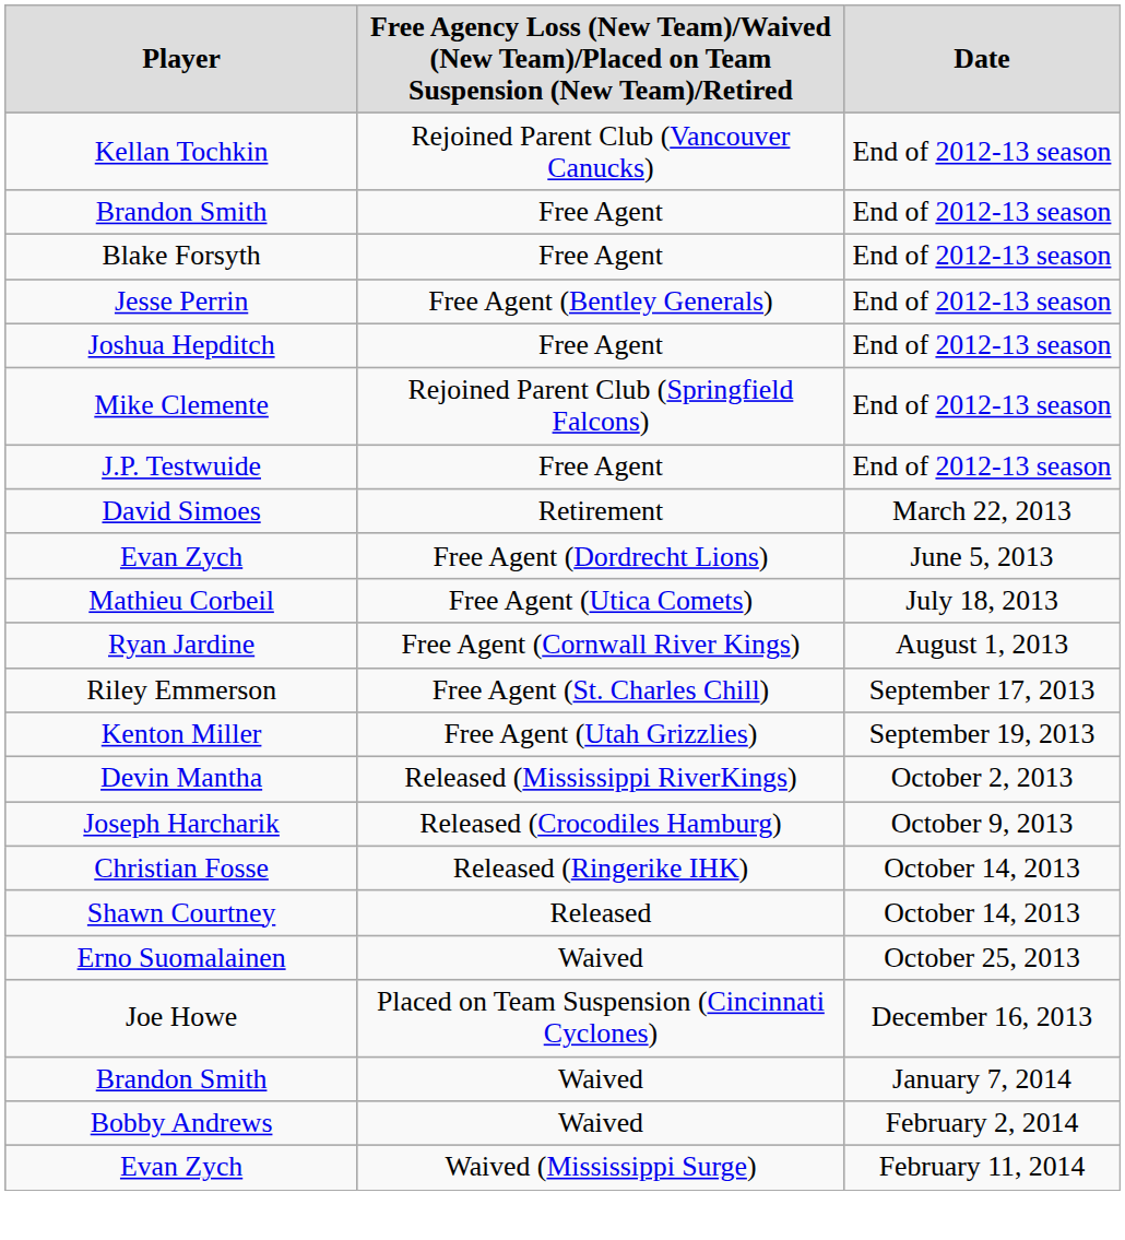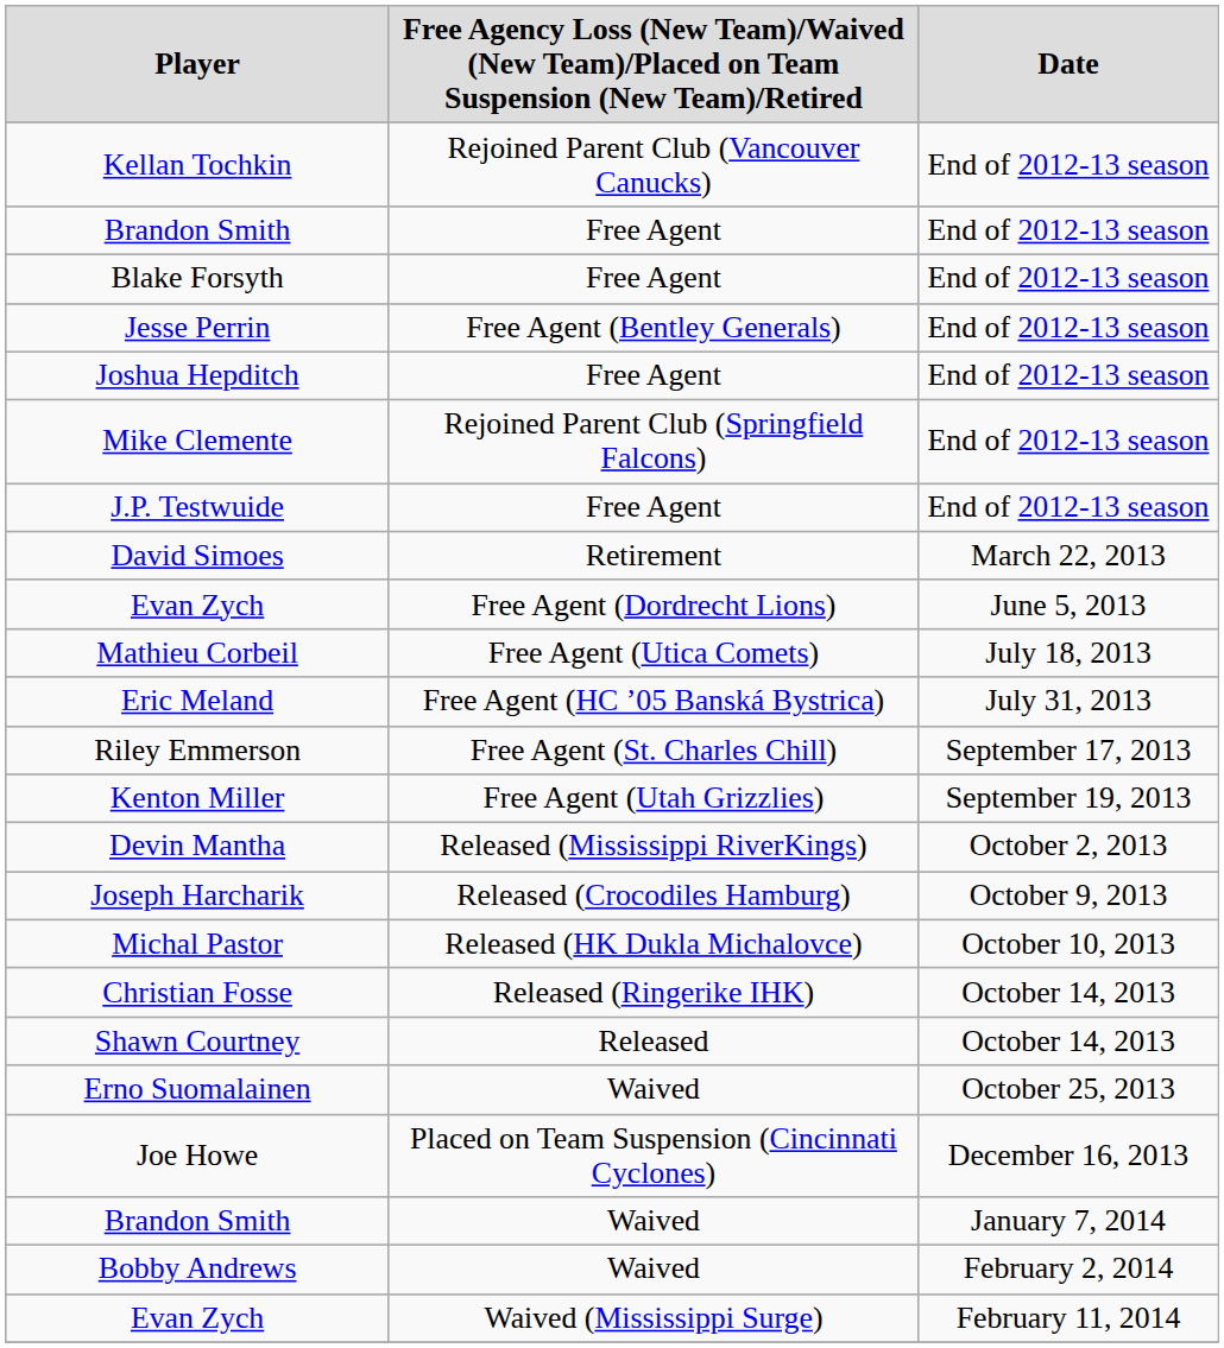 <table class="wikitable" style="text-align: center; width: 635px; height: 75px;">
 <tr align="center" bgcolor="#dddddd">
 <td><strong>Player</strong></td>
 <td><strong>Free Agency Loss (New Team)/Waived (New Team)/Placed on Team Suspension (New Team)/Retired</strong></td>
 <td><strong>Date</strong></td>
 </tr>
 <tr>
 <td style="width: 200px"><a href='#'>Kellan Tochkin</a></td>
 <td style="width: 280px">Rejoined Parent Club (<a href='#'>Vancouver Canucks</a>)</td>
 <td style="width: 155px">End of <a href='#'>2012-13 season</a></td>
 </tr>
 <tr>
 <td style="width: 200px"><a href='#'>Brandon Smith</a></td>
 <td style="width: 280px">Free Agent</td>
 <td style="width: 155px">End of <a href='#'>2012-13 season</a></td>
 </tr>
 <tr>
 <td style="width: 200px">Blake Forsyth</td>
 <td style="width: 280px">Free Agent</td>
 <td style="width: 155px">End of <a href='#'>2012-13 season</a></td>
 </tr>
 <tr>
 <td style="width: 200px"><a href='#'>Jesse Perrin</a></td>
 <td style="width: 280px">Free Agent (<a href='#'>Bentley Generals</a>) </td>
 <td style="width: 155px">End of <a href='#'>2012-13 season</a></td>
 </tr>
 <tr>
 <td style="width: 200px"><a href='#'>Joshua Hepditch</a></td>
 <td style="width: 280px">Free Agent</td>
 <td style="width: 155px">End of <a href='#'>2012-13 season</a></td>
 </tr>
 <tr>
 <td style="width: 200px"><a href='#'>Mike Clemente</a></td>
 <td style="width: 280px">Rejoined Parent Club (<a href='#'>Springfield Falcons</a>)</td>
 <td style="width: 155px">End of <a href='#'>2012-13 season</a></td>
 </tr>
 <tr>
 <td style="width: 200px"><a href='#'>J.P. Testwuide</a></td>
 <td style="width: 280px">Free Agent</td>
 <td style="width: 155px">End of <a href='#'>2012-13 season</a></td>
 </tr>
 <tr>
 <td style="width: 200px"><a href='#'>David Simoes</a></td>
 <td style="width: 280px">Retirement</td>
 <td style="width: 155px">March 22, 2013</td>
 </tr>
 <tr>
 <td style="width: 200px"><a href='#'>Evan Zych</a></td>
 <td style="width: 280px">Free Agent (<a href='#'>Dordrecht Lions</a>)</td>
 <td style="width: 155px">June 5, 2013</td>
 </tr>
 <tr>
 <td style="width: 200px"><a href='#'>Mathieu Corbeil</a></td>
 <td style="width: 280px">Free Agent (<a href='#'>Utica Comets</a>)</td>
 <td style="width: 155px">July 18, 2013</td>
 </tr>
 <tr>
-<td style="width: 200px"><a href='#'>Ryan Jardine</a></td>
-<td style="width: 280px">Free Agent (<a href='#'>Cornwall River Kings</a>)</td>
-<td style="width: 155px">August 1, 2013</td>
+<td style="width: 200px"><a href='#'>Eric Meland</a></td>
+<td style="width: 280px">Free Agent (<a href='#'>HC ’05 Banská Bystrica</a>)</td>
+<td style="width: 155px">July 31, 2013</td>
 </tr>
 <tr>
 <td style="width: 200px">Riley Emmerson</td>
 <td style="width: 280px">Free Agent (<a href='#'>St. Charles Chill</a>)</td>
 <td style="width: 155px">September 17, 2013</td>
 </tr>
 <tr>
 <td style="width: 200px"><a href='#'>Kenton Miller</a></td>
 <td style="width: 280px">Free Agent (<a href='#'>Utah Grizzlies</a>)</td>
 <td style="width: 155px">September 19, 2013</td>
 </tr>
 <tr>
 <td style="width: 200px"><a href='#'>Devin Mantha</a></td>
 <td style="width: 280px">Released (<a href='#'>Mississippi RiverKings</a>)</td>
 <td style="width: 155px">October 2, 2013</td>
 </tr>
 <tr>
 <td style="width: 200px"><a href='#'>Joseph Harcharik</a></td>
 <td style="width: 280px">Released (<a href='#'>Crocodiles Hamburg</a>)</td>
 <td style="width: 155px">October 9, 2013</td>
+</tr>
+<tr>
+<td style="width: 200px"><a href='#'>Michal Pastor</a></td>
+<td style="width: 280px">Released (<a href='#'>HK Dukla Michalovce</a>)</td>
+<td style="width: 155px">October 10, 2013</td>
 </tr>
 <tr>
 <td style="width: 200px"><a href='#'>Christian Fosse</a></td>
 <td style="width: 280px">Released (<a href='#'>Ringerike IHK</a>)</td>
 <td style="width: 155px">October 14, 2013</td>
 </tr>
 <tr>
 <td style="width: 200px"><a href='#'>Shawn Courtney</a></td>
 <td style="width: 280px">Released</td>
 <td style="width: 155px">October 14, 2013</td>
 </tr>
 <tr>
 <td style="width: 200px"><a href='#'>Erno Suomalainen</a></td>
 <td style="width: 280px">Waived</td>
 <td style="width: 155px">October 25, 2013</td>
 </tr>
 <tr>
 <td style="width: 200px">Joe Howe</td>
 <td style="width: 280px">Placed on Team Suspension (<a href='#'>Cincinnati Cyclones</a>)</td>
 <td style="width: 155px">December 16, 2013</td>
 </tr>
 <tr>
 <td style="width: 200px"><a href='#'>Brandon Smith</a></td>
 <td style="width: 280px">Waived</td>
 <td style="width: 155px">January 7, 2014</td>
 </tr>
 <tr>
 <td style="width: 200px"><a href='#'>Bobby Andrews</a></td>
 <td style="width: 280px">Waived</td>
 <td style="width: 155px">February 2, 2014</td>
 </tr>
 <tr>
 <td style="width: 200px"><a href='#'>Evan Zych</a></td>
 <td style="width: 280px">Waived (<a href='#'>Mississippi Surge</a>)</td>
 <td style="width: 155px">February 11, 2014</td>
 </tr>
 <tr>
 </tr>
 </table>
